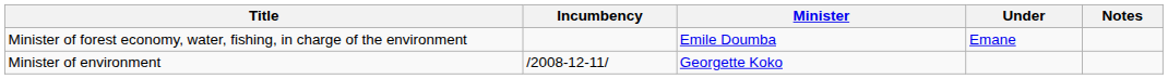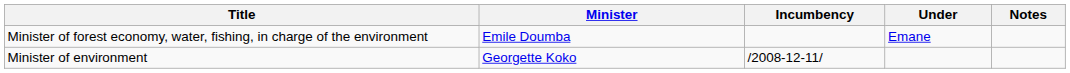 <table class="wikitable" style="width:100%;">
 <tr>
 <th>Title</th>
+<th style="width:25%;"><a href='#'>Minister</a></th>
 <th style="width:160px;">Incumbency</th>
-<th style="width:25%;"><a href='#'>Minister</a></th>
 <th style="width:10%;">Under</th>
 <th style="width:7%;">Notes</th>
 </tr>
 <tr>
 <td>Minister of forest economy, water, fishing, in charge of the environment</td>
+<td><a href='#'>Emile Doumba</a></td>
 <td></td>
-<td><a href='#'>Emile Doumba</a></td>
 <td><a href='#'>Emane</a></td>
 <td></td>
 </tr>
 <tr>
 <td>Minister of environment</td>
+<td><a href='#'>Georgette Koko</a></td>
 <td>/2008-12-11/</td>
-<td><a href='#'>Georgette Koko</a></td>
 <td></td>
 <td></td>
 </tr>
 </table>
